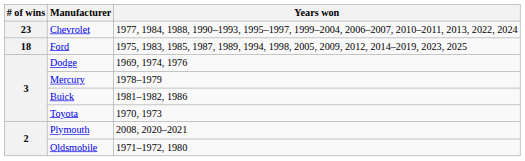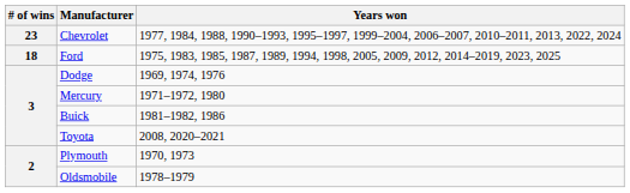 <table class="wikitable" style="font-size: 95%;">
 <tr>
 <th># of wins</th>
 <th>Manufacturer</th>
 <th>Years won</th>
 </tr>
 <tr>
 <th>23</th>
 <td><a href='#'>Chevrolet</a></td>
 <td>1977, 1984, 1988, 1990–1993, 1995–1997, 1999–2004, 2006–2007, 2010–2011, 2013, 2022, 2024</td>
 </tr>
 <tr>
 <th>18</th>
 <td><a href='#'>Ford</a></td>
 <td>1975, 1983, 1985, 1987, 1989, 1994, 1998, 2005, 2009, 2012, 2014–2019, 2023, 2025</td>
 </tr>
 <tr>
 <th rowspan="4">3</th>
 <td><a href='#'>Dodge</a></td>
 <td>1969, 1974, 1976</td>
 </tr>
 <tr>
 <td><a href='#'>Mercury</a></td>
-<td>1978–1979</td>
+<td>1971–1972, 1980</td>
 </tr>
 <tr>
 <td><a href='#'>Buick</a></td>
 <td>1981–1982, 1986</td>
 </tr>
 <tr>
 <td><a href='#'>Toyota</a></td>
-<td>1970, 1973</td>
+<td>2008, 2020–2021</td>
 </tr>
 <tr>
 <th rowspan="2">2</th>
 <td><a href='#'>Plymouth</a></td>
-<td>2008, 2020–2021</td>
+<td>1970, 1973</td>
 </tr>
 <tr>
 <td><a href='#'>Oldsmobile</a></td>
-<td>1971–1972, 1980</td>
+<td>1978–1979</td>
 </tr>
 </table>
